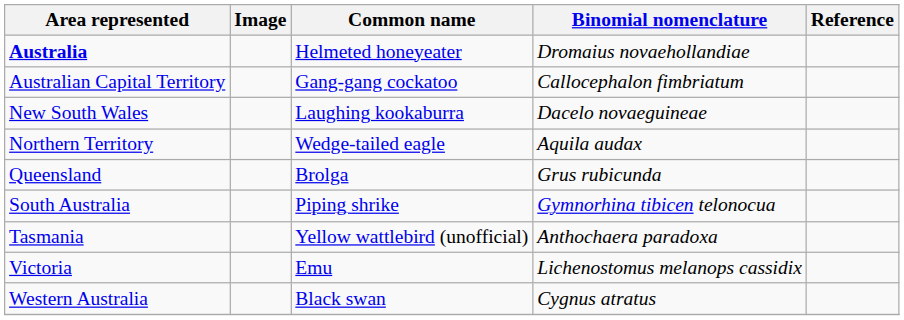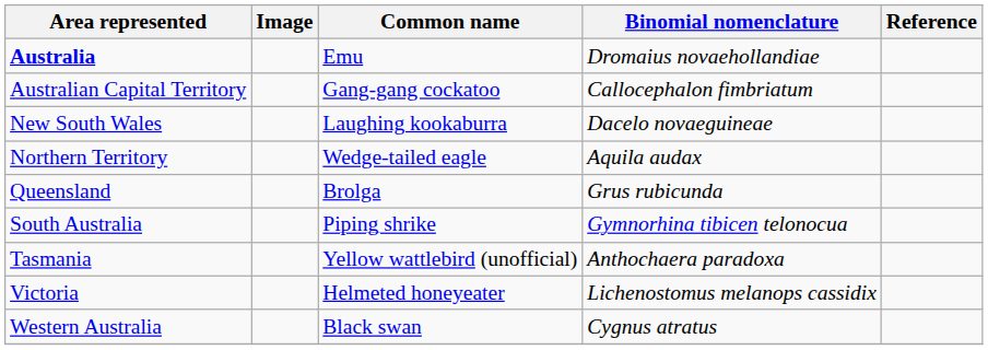 <table class="wikitable">
 <tr>
 <th>Area represented</th>
 <th>Image</th>
 <th>Common name</th>
 <th><a href='#'>Binomial nomenclature</a></th>
 <th>Reference</th>
 </tr>
 <tr>
 <td><strong><a href='#'>Australia</a></strong></td>
 <td></td>
-<td><a href='#'>Helmeted honeyeater</a></td>
+<td><a href='#'>Emu</a></td>
 <td><em>Dromaius novaehollandiae</em></td>
 <td></td>
 </tr>
 <tr>
 <td><a href='#'>Australian Capital Territory</a></td>
 <td></td>
 <td><a href='#'>Gang-gang cockatoo</a></td>
 <td><em>Callocephalon fimbriatum</em></td>
 <td></td>
 </tr>
 <tr>
 <td><a href='#'>New South Wales</a></td>
 <td></td>
 <td><a href='#'>Laughing kookaburra</a></td>
 <td><em>Dacelo novaeguineae</em></td>
 <td></td>
 </tr>
 <tr>
 <td><a href='#'>Northern Territory</a></td>
 <td></td>
 <td><a href='#'>Wedge-tailed eagle</a></td>
 <td><em>Aquila audax</em></td>
 <td></td>
 </tr>
 <tr>
 <td><a href='#'>Queensland</a></td>
 <td></td>
 <td><a href='#'>Brolga</a></td>
 <td><em>Grus rubicunda</em></td>
 <td></td>
 </tr>
 <tr>
 <td><a href='#'>South Australia</a></td>
 <td></td>
 <td><a href='#'>Piping shrike</a></td>
 <td><em><a href='#'>Gymnorhina tibicen</a> telonocua</em></td>
 <td></td>
 </tr>
 <tr>
 <td><a href='#'>Tasmania</a></td>
 <td></td>
 <td><a href='#'>Yellow wattlebird</a> (unofficial)</td>
 <td><em>Anthochaera paradoxa</em></td>
 <td></td>
 </tr>
 <tr>
 <td><a href='#'>Victoria</a></td>
 <td></td>
-<td><a href='#'>Emu</a></td>
+<td><a href='#'>Helmeted honeyeater</a></td>
 <td><em>Lichenostomus melanops cassidix</em></td>
 <td></td>
 </tr>
 <tr>
 <td><a href='#'>Western Australia</a></td>
 <td></td>
 <td><a href='#'>Black swan</a></td>
 <td><em>Cygnus atratus</em></td>
 <td></td>
 </tr>
 <tr>
 </tr>
 </table>
